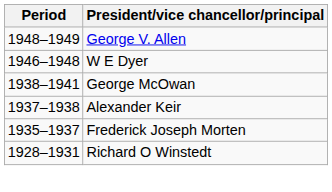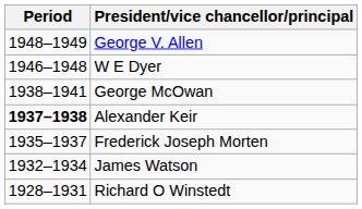 <table class="wikitable">
 <tr>
 <th>Period</th>
 <th>President/vice chancellor/principal</th>
 </tr>
 <tr>
 <td>1948–1949</td>
 <td><a href='#'>George V. Allen</a></td>
 </tr>
 <tr>
 <td>1946–1948</td>
 <td>W E Dyer</td>
 </tr>
 <tr>
 <td>1938–1941</td>
 <td>George McOwan</td>
 </tr>
 <tr>
-<td>1937–1938</td>
+<td><strong>1937–1938</strong></td>
 <td>Alexander Keir</td>
 </tr>
 <tr>
 <td>1935–1937</td>
 <td>Frederick Joseph Morten</td>
 </tr>
 <tr>
+<td>1932–1934</td>
+<td>James Watson</td>
+</tr>
+<tr>
 <td>1928–1931</td>
 <td>Richard O Winstedt</td>
 </tr>
 </table>
